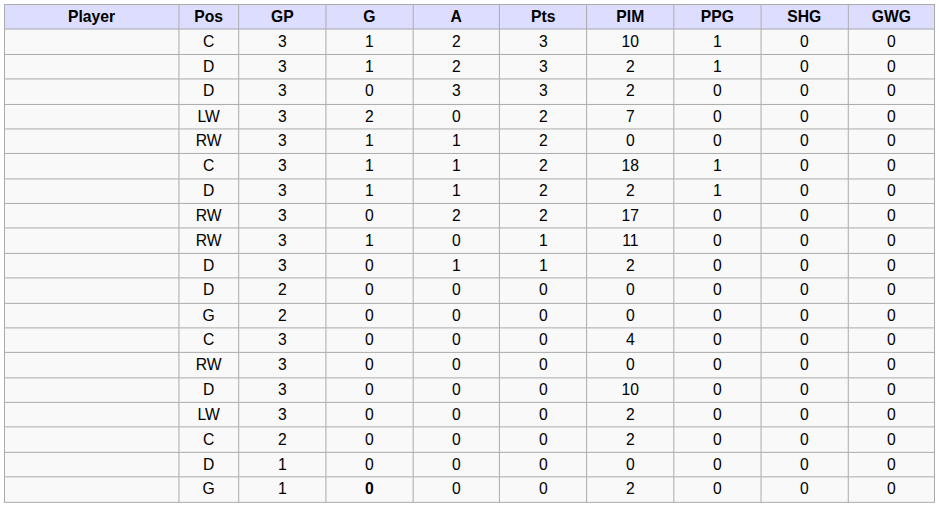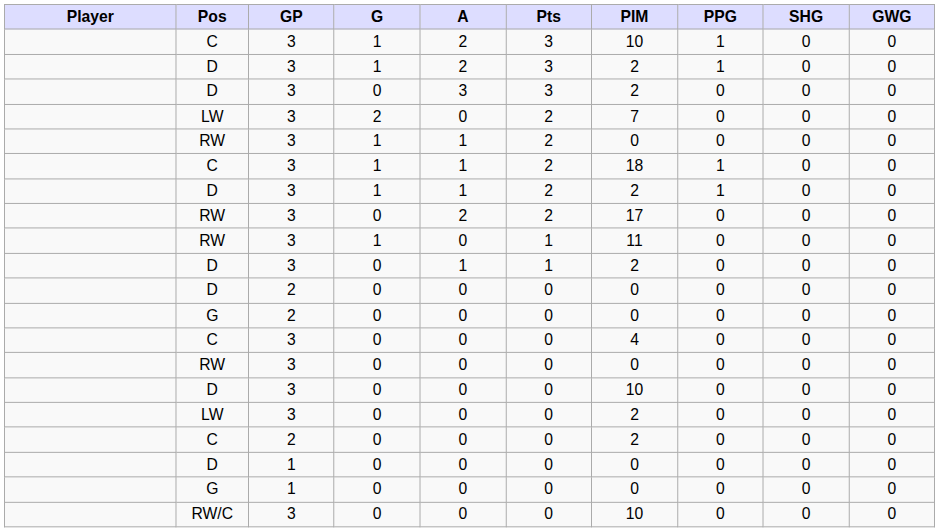 <table style="width:60%;" class="wikitable sortable">
 <tr style="text-align:center;">
 <th style="background:#ddf; width:10%;">Player</th>
 <th style="background:#ddf; width:3%;" title="Position">Pos</th>
 <th style="background:#ddf; width:5%;" title="Games played">GP</th>
 <th style="background:#ddf; width:5%;" title="Goals">G</th>
 <th style="background:#ddf; width:5%;" title="Assists">A</th>
 <th style="background:#ddf; width:5%;" title="Points">Pts</th>
 <th style="background:#ddf; width:5%;" title="Penalties in Minutes">PIM</th>
 <th style="background:#ddf; width:5%;" title="Power Play Goals">PPG</th>
 <th style="background:#ddf; width:5%;" title="Short-handed Goals">SHG</th>
 <th style="background:#ddf; width:5%;" title="Game-winning Goals">GWG</th>
 </tr>
 <tr style="text-align:center;">
 <td style="text-align:right;"></td>
 <td>C</td>
 <td>3</td>
 <td>1</td>
 <td>2</td>
 <td>3</td>
 <td>10</td>
 <td>1</td>
 <td>0</td>
 <td>0</td>
 </tr>
 <tr style="text-align:center;">
 <td style="text-align:right;"></td>
 <td>D</td>
 <td>3</td>
 <td>1</td>
 <td>2</td>
 <td>3</td>
 <td>2</td>
 <td>1</td>
 <td>0</td>
 <td>0</td>
 </tr>
 <tr style="text-align:center;">
 <td style="text-align:right;"></td>
 <td>D</td>
 <td>3</td>
 <td>0</td>
 <td>3</td>
 <td>3</td>
 <td>2</td>
 <td>0</td>
 <td>0</td>
 <td>0</td>
 </tr>
 <tr style="text-align:center;">
 <td style="text-align:right;"></td>
 <td>LW</td>
 <td>3</td>
 <td>2</td>
 <td>0</td>
 <td>2</td>
 <td>7</td>
 <td>0</td>
 <td>0</td>
 <td>0</td>
 </tr>
 <tr style="text-align:center;">
 <td style="text-align:right;"></td>
 <td>RW</td>
 <td>3</td>
 <td>1</td>
 <td>1</td>
 <td>2</td>
 <td>0</td>
 <td>0</td>
 <td>0</td>
 <td>0</td>
 </tr>
 <tr style="text-align:center;">
 <td style="text-align:right;"></td>
 <td>C</td>
 <td>3</td>
 <td>1</td>
 <td>1</td>
 <td>2</td>
 <td>18</td>
 <td>1</td>
 <td>0</td>
 <td>0</td>
 </tr>
 <tr style="text-align:center;">
 <td style="text-align:right;"></td>
 <td>D</td>
 <td>3</td>
 <td>1</td>
 <td>1</td>
 <td>2</td>
 <td>2</td>
 <td>1</td>
 <td>0</td>
 <td>0</td>
 </tr>
 <tr style="text-align:center;">
 <td style="text-align:right;"></td>
 <td>RW</td>
 <td>3</td>
 <td>0</td>
 <td>2</td>
 <td>2</td>
 <td>17</td>
 <td>0</td>
 <td>0</td>
 <td>0</td>
 </tr>
 <tr style="text-align:center;">
 <td style="text-align:right;"></td>
 <td>RW</td>
 <td>3</td>
 <td>1</td>
 <td>0</td>
 <td>1</td>
 <td>11</td>
 <td>0</td>
 <td>0</td>
 <td>0</td>
 </tr>
 <tr style="text-align:center;">
 <td style="text-align:right;"></td>
 <td>D</td>
 <td>3</td>
 <td>0</td>
 <td>1</td>
 <td>1</td>
 <td>2</td>
 <td>0</td>
 <td>0</td>
 <td>0</td>
 </tr>
 <tr style="text-align:center;">
 <td style="text-align:right;"></td>
 <td>D</td>
 <td>2</td>
 <td>0</td>
 <td>0</td>
 <td>0</td>
 <td>0</td>
 <td>0</td>
 <td>0</td>
 <td>0</td>
 </tr>
 <tr style="text-align:center;">
 <td style="text-align:right;"></td>
 <td>G</td>
 <td>2</td>
 <td>0</td>
 <td>0</td>
 <td>0</td>
 <td>0</td>
 <td>0</td>
 <td>0</td>
 <td>0</td>
 </tr>
 <tr style="text-align:center;">
 <td style="text-align:right;"></td>
 <td>C</td>
 <td>3</td>
 <td>0</td>
 <td>0</td>
 <td>0</td>
 <td>4</td>
 <td>0</td>
 <td>0</td>
 <td>0</td>
 </tr>
 <tr style="text-align:center;">
 <td style="text-align:right;"></td>
 <td>RW</td>
 <td>3</td>
 <td>0</td>
 <td>0</td>
 <td>0</td>
 <td>0</td>
 <td>0</td>
 <td>0</td>
 <td>0</td>
 </tr>
 <tr style="text-align:center;">
 <td style="text-align:right;"></td>
 <td>D</td>
 <td>3</td>
 <td>0</td>
 <td>0</td>
 <td>0</td>
 <td>10</td>
 <td>0</td>
 <td>0</td>
 <td>0</td>
 </tr>
 <tr style="text-align:center;">
 <td style="text-align:right;"></td>
 <td>LW</td>
 <td>3</td>
 <td>0</td>
 <td>0</td>
 <td>0</td>
 <td>2</td>
 <td>0</td>
 <td>0</td>
 <td>0</td>
 </tr>
 <tr style="text-align:center;">
 <td style="text-align:right;"></td>
 <td>C</td>
 <td>2</td>
 <td>0</td>
 <td>0</td>
 <td>0</td>
 <td>2</td>
 <td>0</td>
 <td>0</td>
 <td>0</td>
 </tr>
 <tr style="text-align:center;">
 <td style="text-align:right;"></td>
 <td>D</td>
 <td>1</td>
 <td>0</td>
 <td>0</td>
 <td>0</td>
 <td>0</td>
 <td>0</td>
 <td>0</td>
 <td>0</td>
 </tr>
 <tr style="text-align:center;">
 <td style="text-align:right;"></td>
 <td>G</td>
 <td>1</td>
-<td><strong>0</strong></td>
 <td>0</td>
 <td>0</td>
-<td>2</td>
+<td>0</td>
+<td>0</td>
+<td>0</td>
+<td>0</td>
+<td>0</td>
+</tr>
+<tr style="text-align:center;">
+<td style="text-align:right;"></td>
+<td>RW/C</td>
+<td>3</td>
+<td>0</td>
+<td>0</td>
+<td>0</td>
+<td>10</td>
 <td>0</td>
 <td>0</td>
 <td>0</td>
 </tr>
 </table>
